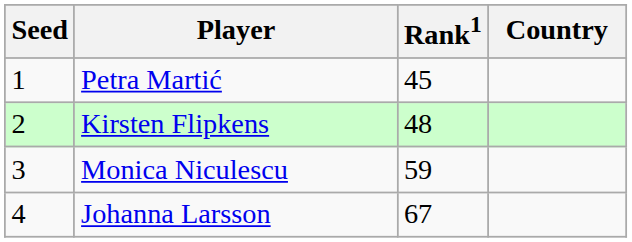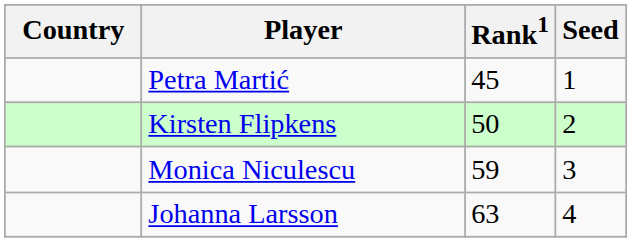 <table class="sortable wikitable">
 <tr>
-<th>Seed</th>
+<th width="70">Country</th>
 <th width="175">Player</th>
 <th>Rank<sup>1</sup></th>
-<th width="70">Country</th>
+<th>Seed</th>
 </tr>
 <tr>
-<td>1</td>
+<td></td>
 <td><a href='#'>Petra Martić</a></td>
 <td>45</td>
-<td></td>
+<td>1</td>
 </tr>
 <tr bgcolor=#cfc>
+<td></td>
+<td><a href='#'>Kirsten Flipkens</a></td>
+<td>50</td>
 <td>2</td>
-<td><a href='#'>Kirsten Flipkens</a></td>
-<td>48</td>
-<td></td>
 </tr>
 <tr>
-<td>3</td>
+<td></td>
 <td><a href='#'>Monica Niculescu</a></td>
 <td>59</td>
-<td></td>
+<td>3</td>
 </tr>
 <tr>
+<td></td>
+<td><a href='#'>Johanna Larsson</a></td>
+<td>63</td>
 <td>4</td>
-<td><a href='#'>Johanna Larsson</a></td>
-<td>67</td>
-<td></td>
 </tr>
 </table>
